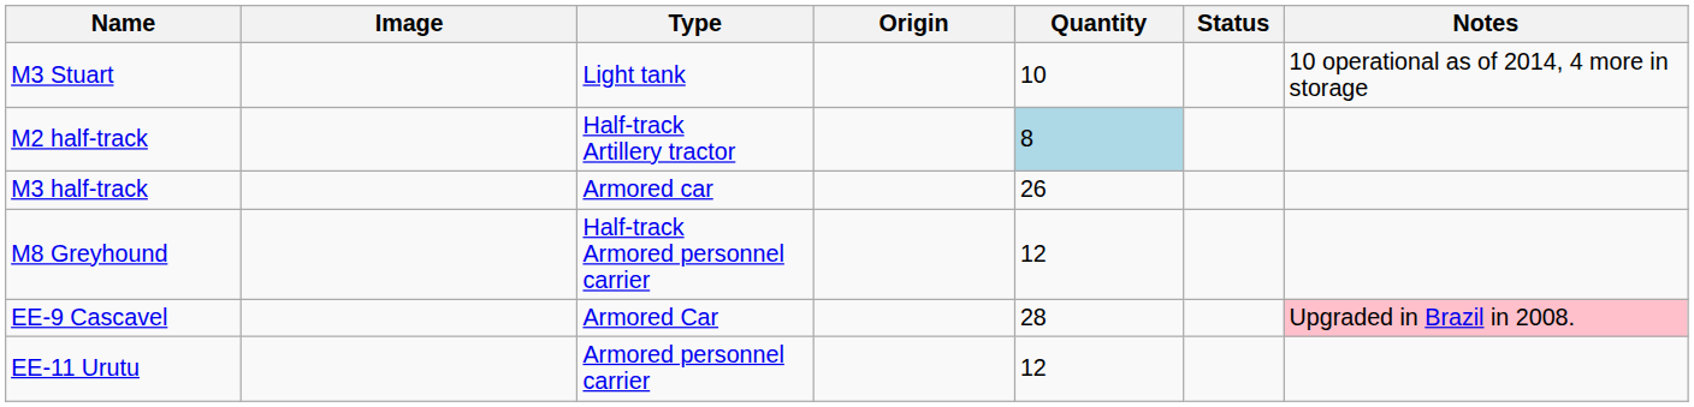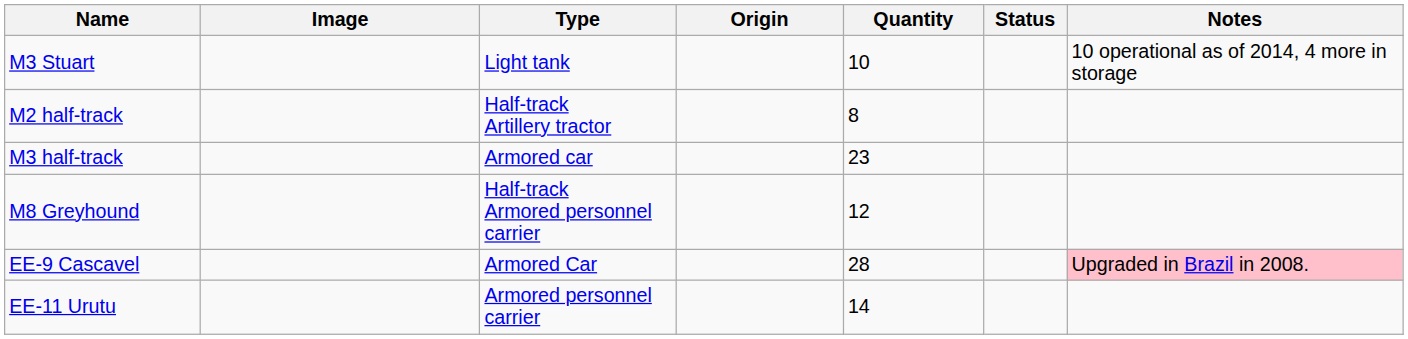 <table class="wikitable" style="width:90%;">
 <tr>
 <th width=14%>Name</th>
 <th width=20%>Image</th>
 <th width=14%>Type</th>
 <th width=12%>Origin</th>
 <th width=10%>Quantity</th>
 <th width=06%>Status</th>
 <th width=24%>Notes</th>
 </tr>
 <tr>
 <td><a href='#'>M3 Stuart</a></td>
 <td></td>
 <td><a href='#'>Light tank</a></td>
 <td></td>
 <td>10</td>
 <td></td>
 <td>10 operational as of 2014, 4 more in storage</td>
 </tr>
 <tr>
 <td><a href='#'>M2 half-track</a></td>
 <td></td>
 <td><a href='#'>Half-track</a><br><a href='#'>Artillery tractor</a></td>
 <td></td>
-<td style="background: lightblue;">8</td>
+<td>8</td>
 <td></td>
 <td></td>
 </tr>
 <tr>
 <td><a href='#'>M3 half-track</a></td>
 <td></td>
 <td><a href='#'>Armored car</a></td>
 <td></td>
-<td>26</td>
+<td>23</td>
 <td></td>
 <td></td>
 </tr>
 <tr>
 <td><a href='#'>M8 Greyhound</a></td>
 <td></td>
 <td><a href='#'>Half-track</a><br><a href='#'>Armored personnel carrier</a></td>
 <td></td>
 <td>12</td>
 <td></td>
 <td></td>
 </tr>
 <tr>
 <td><a href='#'>EE-9 Cascavel</a></td>
 <td></td>
 <td><a href='#'>Armored Car</a></td>
 <td></td>
 <td>28</td>
 <td></td>
 <td style="background: pink;">Upgraded in <a href='#'>Brazil</a> in 2008.</td>
 </tr>
 <tr>
 <td><a href='#'>EE-11 Urutu</a></td>
 <td></td>
 <td><a href='#'>Armored personnel carrier</a></td>
 <td></td>
-<td>12</td>
+<td>14</td>
 <td></td>
 <td></td>
 </tr>
 </table>
